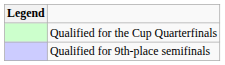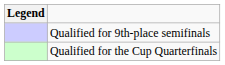 <table class="wikitable">
 <tr>
 <th>Legend</th>
 </tr>
 <tr>
+<td bgcolor="ccccff"></td>
+<td>Qualified for 9th-place semifinals</td>
+</tr>
+<tr>
 <td bgcolor="ccffcc"></td>
 <td>Qualified for the Cup Quarterfinals</td>
 </tr>
-<tr>
-<td bgcolor="ccccff"></td>
-<td>Qualified for 9th-place semifinals</td>
-</tr>
 </table>
